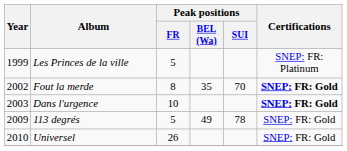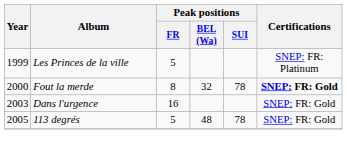 <table class="wikitable">
 <tr>
 <th align="center" rowspan="2" width="10">Year</th>
 <th align="center" rowspan="2" width="180">Album</th>
 <th align="center" colspan="3" width="30">Peak positions</th>
 <th align="center" rowspan="2" width="120">Certifications</th>
 </tr>
 <tr>
 <th scope="col" style="width:3em;font-size:90%;"><a href='#'>FR</a><br></th>
 <th scope="col" style="width:3em;font-size:90%;"><a href='#'>BEL <br>(Wa)</a><br></th>
 <th scope="col" style="width:3em;font-size:90%;"><a href='#'>SUI</a><br></th>
 </tr>
 <tr>
 <td align="center" rowspan="1">1999</td>
 <td><em>Les Princes de la ville</em></td>
 <td align="center">5</td>
 <td align="center"></td>
 <td align="center"></td>
 <td align="center"><a href='#'>SNEP:</a> FR: Platinum</td>
 </tr>
 <tr>
-<td align="center" rowspan="1">2002</td>
+<td align="center" rowspan="1">2000</td>
 <td><em>Fout la merde</em></td>
 <td align="center">8</td>
-<td align="center">35</td>
-<td align="center">70</td>
+<td align="center">32</td>
+<td align="center">78</td>
 <td align="center"><strong><a href='#'>SNEP:</a> FR: Gold</strong></td>
 </tr>
 <tr>
 <td align="center" rowspan="1">2003</td>
 <td><em>Dans l'urgence</em></td>
-<td align="center">10</td>
-<td align="center"></td>
-<td align="center"></td>
-<td align="center"><strong><a href='#'>SNEP:</a> FR: Gold</strong></td>
-</tr>
-<tr>
-<td align="center" rowspan="1">2009</td>
-<td><em>113 degrés</em></td>
-<td align="center">5</td>
-<td align="center">49</td>
-<td align="center">78</td>
-<td align="center"><a href='#'>SNEP:</a> FR: Gold</td>
-</tr>
-<tr>
-<td align="center" rowspan="1">2010</td>
-<td><em>Universel</em></td>
-<td align="center">26</td>
+<td align="center">16</td>
 <td align="center"></td>
 <td align="center"></td>
 <td align="center"><a href='#'>SNEP:</a> FR: Gold</td>
 </tr>
 <tr>
+<td align="center" rowspan="1">2005</td>
+<td><em>113 degrés</em></td>
+<td align="center">5</td>
+<td align="center">48</td>
+<td align="center">78</td>
+<td align="center"><a href='#'>SNEP:</a> FR: Gold</td>
+</tr>
+<tr>
 </tr>
 </table>
